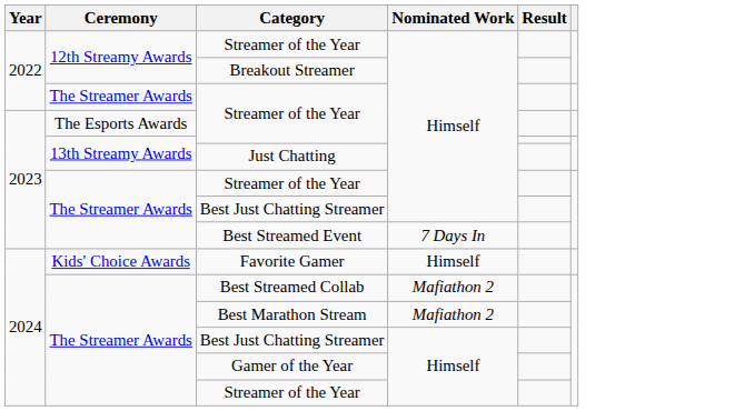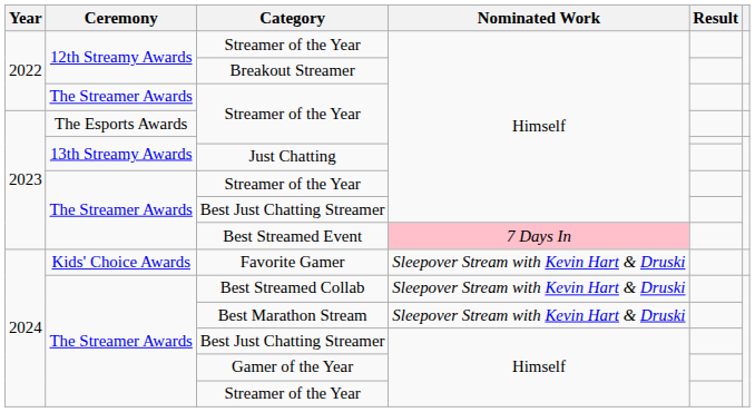 <table class="wikitable" style="text-align:center;">
 <tr>
 <th>Year</th>
 <th>Ceremony</th>
 <th>Category</th>
 <th>Nominated Work</th>
 <th>Result</th>
 <th></th>
 </tr>
 <tr>
 <td rowspan="3">2022</td>
 <td rowspan="2"><a href='#'>12th Streamy Awards</a></td>
 <td>Streamer of the Year</td>
 <td rowspan="8">Himself</td>
 <td></td>
 <td rowspan="2"></td>
 </tr>
 <tr>
 <td>Breakout Streamer</td>
 <td></td>
 </tr>
 <tr>
 <td><a href='#'>The Streamer Awards</a></td>
 <td rowspan="3">Streamer of the Year</td>
 <td></td>
 <td></td>
 </tr>
 <tr>
 <td rowspan="6">2023</td>
 <td>The Esports Awards</td>
 <td></td>
 <td></td>
 </tr>
 <tr>
 <td rowspan="2"><a href='#'>13th Streamy Awards</a></td>
 <td></td>
 <td rowspan="2"></td>
 </tr>
 <tr>
 <td>Just Chatting</td>
 <td></td>
 </tr>
 <tr>
 <td rowspan="3"><a href='#'>The Streamer Awards</a></td>
 <td>Streamer of the Year</td>
 <td></td>
 <td rowspan="3"></td>
 </tr>
 <tr>
 <td>Best Just Chatting Streamer</td>
 <td></td>
 </tr>
 <tr>
 <td>Best Streamed Event</td>
-<td><em>7 Days In</em></td>
+<td style="background: pink;"><em>7 Days In</em></td>
 <td></td>
 </tr>
 <tr>
 <td rowspan="6">2024</td>
 <td><a href='#'>Kids' Choice Awards</a></td>
 <td>Favorite Gamer</td>
-<td>Himself</td>
+<td><em>Sleepover Stream with <a href='#'>Kevin Hart</a> & <a href='#'>Druski</a></em></td>
 <td></td>
 <td></td>
 </tr>
 <tr>
 <td rowspan="5"><a href='#'>The Streamer Awards</a></td>
 <td>Best Streamed Collab</td>
-<td><em>Mafiathon 2</em></td>
+<td><em>Sleepover Stream with <a href='#'>Kevin Hart</a> & <a href='#'>Druski</a></em></td>
 <td></td>
 <td rowspan="5"></td>
 </tr>
 <tr>
 <td>Best Marathon Stream</td>
-<td><em>Mafiathon 2</em></td>
+<td><em>Sleepover Stream with <a href='#'>Kevin Hart</a> & <a href='#'>Druski</a></em></td>
 <td></td>
 </tr>
 <tr>
 <td>Best Just Chatting Streamer</td>
 <td rowspan="3">Himself</td>
 <td></td>
 </tr>
 <tr>
 <td>Gamer of the Year</td>
 <td></td>
 </tr>
 <tr>
 <td>Streamer of the Year</td>
 <td></td>
 </tr>
 </table>
